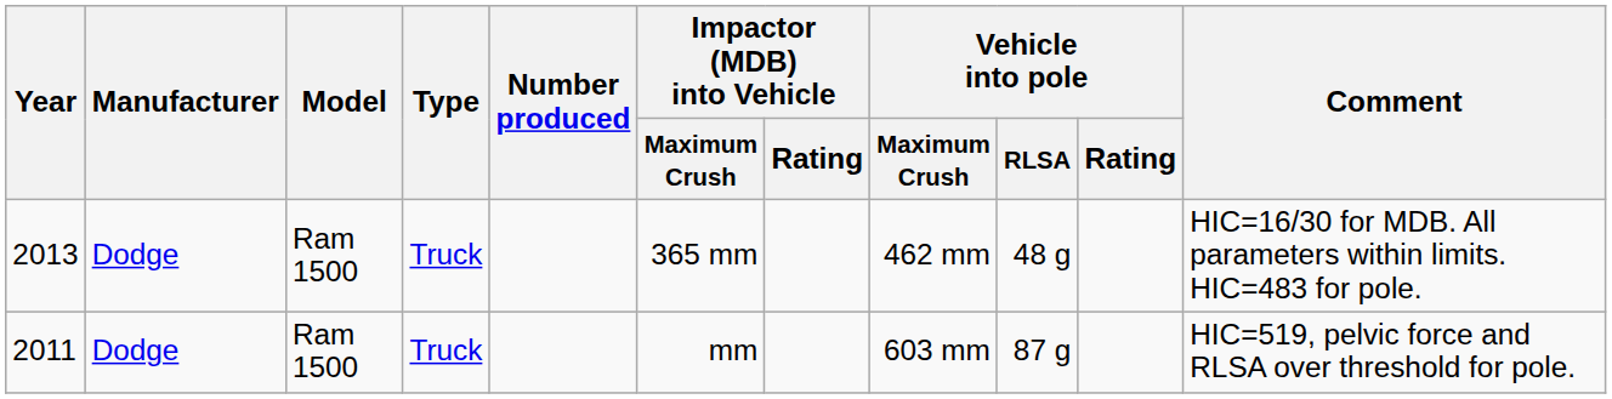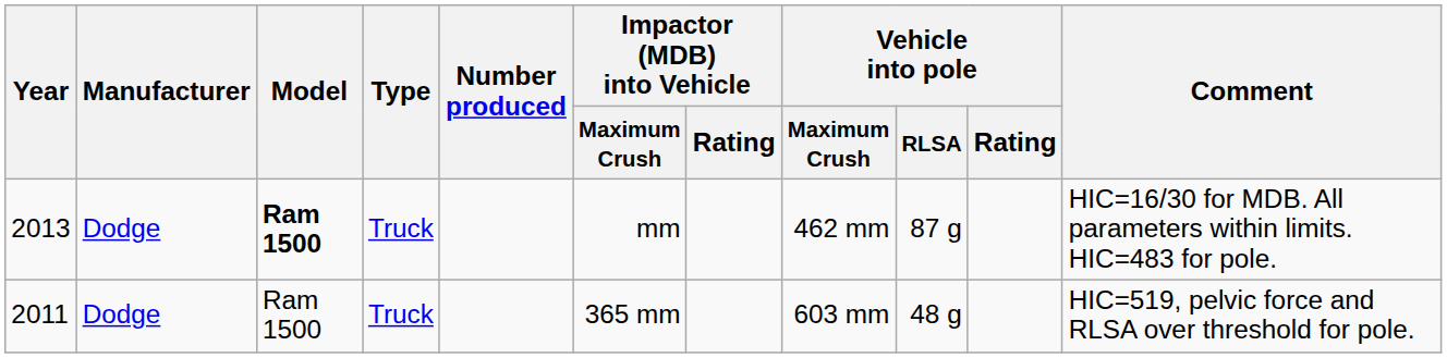 <table class="wikitable sortable">
 <tr>
 <th rowspan=2>Year<br></th>
 <th rowspan=2>Manufacturer</th>
 <th rowspan=2 class="unsortable">Model</th>
 <th rowspan=2 class="unsortable">Type</th>
 <th rowspan=2>Number<br><a href='#'>produced</a><br></th>
 <th colspan=2>Impactor (MDB)<br>into Vehicle</th>
 <th colspan=3>Vehicle<br>into pole</th>
 <th rowspan=2 class="unsortable">Comment<br> </th>
 </tr>
 <tr>
 <th><small>Maximum<br>Crush</small></th>
 <th>Rating<br></th>
 <th><small>Maximum<br>Crush</small></th>
 <th><small>RLSA</small></th>
 <th>Rating<br></th>
 </tr>
 <tr>
 <td>2013</td>
 <td><a href='#'>Dodge</a></td>
-<td>Ram 1500</td>
+<td><strong>Ram 1500</strong></td>
 <td><a href='#'>Truck</a></td>
 <td></td>
-<td align=right>365 mm</td>
+<td align=right>mm</td>
 <td></td>
 <td align=right>462 mm</td>
-<td align=right>48 g</td>
+<td align=right>87 g</td>
 <td></td>
 <td>HIC=16/30 for MDB. All parameters within limits. HIC=483 for pole. </td>
 </tr>
 <tr>
 <td>2011</td>
 <td><a href='#'>Dodge</a></td>
 <td>Ram 1500</td>
 <td><a href='#'>Truck</a></td>
 <td></td>
-<td align=right>mm</td>
+<td align=right>365 mm</td>
 <td></td>
 <td align=right>603 mm</td>
-<td align=right>87 g</td>
+<td align=right>48 g</td>
 <td></td>
 <td>HIC=519, pelvic force and RLSA over threshold for pole.</td>
 </tr>
 </table>
